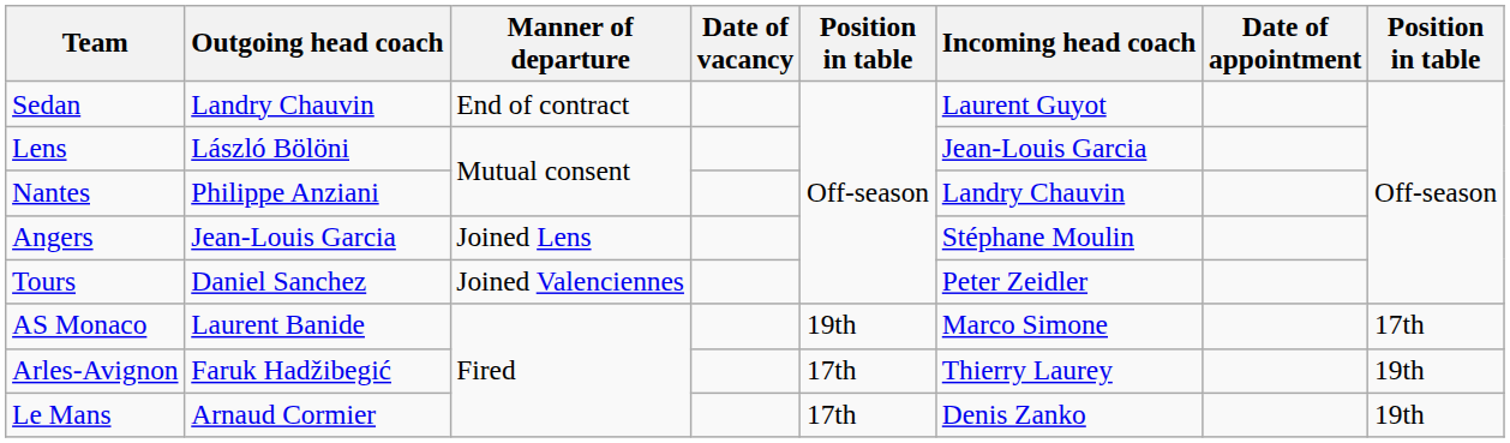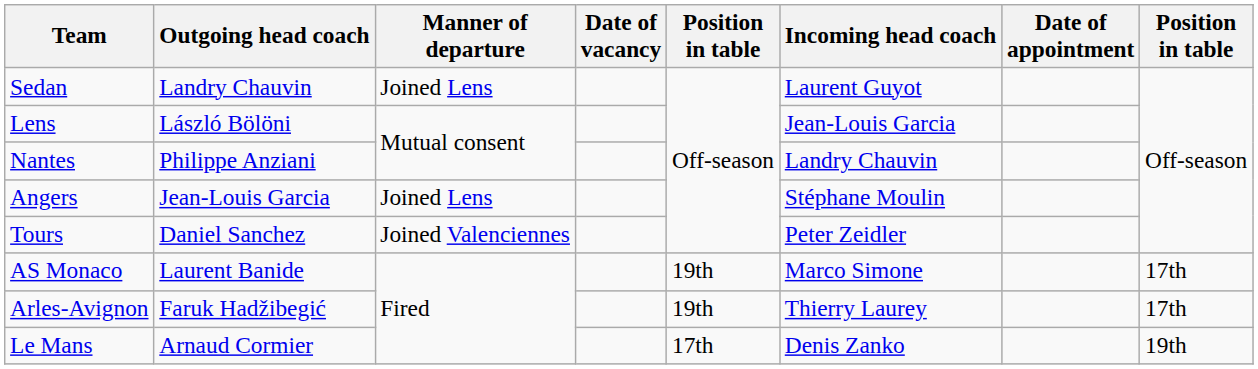 <table class="wikitable sortable">
 <tr>
 <th>Team</th>
 <th>Outgoing head coach</th>
 <th>Manner of<br>departure</th>
 <th>Date of<br>vacancy</th>
 <th>Position<br>in table</th>
 <th>Incoming head coach</th>
 <th>Date of<br>appointment</th>
 <th>Position<br>in table</th>
 </tr>
 <tr>
 <td><a href='#'>Sedan</a></td>
 <td> <a href='#'>Landry Chauvin</a></td>
-<td>End of contract</td>
+<td>Joined <a href='#'>Lens</a></td>
 <td></td>
 <td rowspan=5>Off-season</td>
 <td> <a href='#'>Laurent Guyot</a></td>
 <td></td>
 <td rowspan=5>Off-season</td>
 </tr>
 <tr>
 <td><a href='#'>Lens</a></td>
 <td> <a href='#'>László Bölöni</a></td>
 <td rowspan=2>Mutual consent</td>
 <td></td>
 <td> <a href='#'>Jean-Louis Garcia</a></td>
 <td></td>
 </tr>
 <tr>
 <td><a href='#'>Nantes</a></td>
 <td> <a href='#'>Philippe Anziani</a></td>
 <td></td>
 <td> <a href='#'>Landry Chauvin</a></td>
 <td></td>
 </tr>
 <tr>
 <td><a href='#'>Angers</a></td>
 <td> <a href='#'>Jean-Louis Garcia</a></td>
 <td>Joined <a href='#'>Lens</a></td>
 <td></td>
 <td> <a href='#'>Stéphane Moulin</a></td>
 <td></td>
 </tr>
 <tr>
 <td><a href='#'>Tours</a></td>
 <td> <a href='#'>Daniel Sanchez</a></td>
 <td>Joined <a href='#'>Valenciennes</a></td>
 <td></td>
 <td> <a href='#'>Peter Zeidler</a></td>
 <td></td>
 </tr>
 <tr>
 <td><a href='#'>AS Monaco</a></td>
 <td> <a href='#'>Laurent Banide</a></td>
 <td rowspan=3>Fired</td>
 <td></td>
 <td>19th</td>
 <td> <a href='#'>Marco Simone</a></td>
 <td></td>
 <td>17th</td>
 </tr>
 <tr>
 <td><a href='#'>Arles-Avignon</a></td>
 <td> <a href='#'>Faruk Hadžibegić</a></td>
 <td></td>
-<td>17th</td>
+<td>19th</td>
 <td> <a href='#'>Thierry Laurey</a></td>
 <td></td>
-<td>19th</td>
+<td>17th</td>
 </tr>
 <tr>
 <td><a href='#'>Le Mans</a></td>
 <td> <a href='#'>Arnaud Cormier</a></td>
 <td></td>
 <td>17th</td>
 <td> <a href='#'>Denis Zanko</a></td>
 <td></td>
 <td>19th</td>
 </tr>
 </table>
